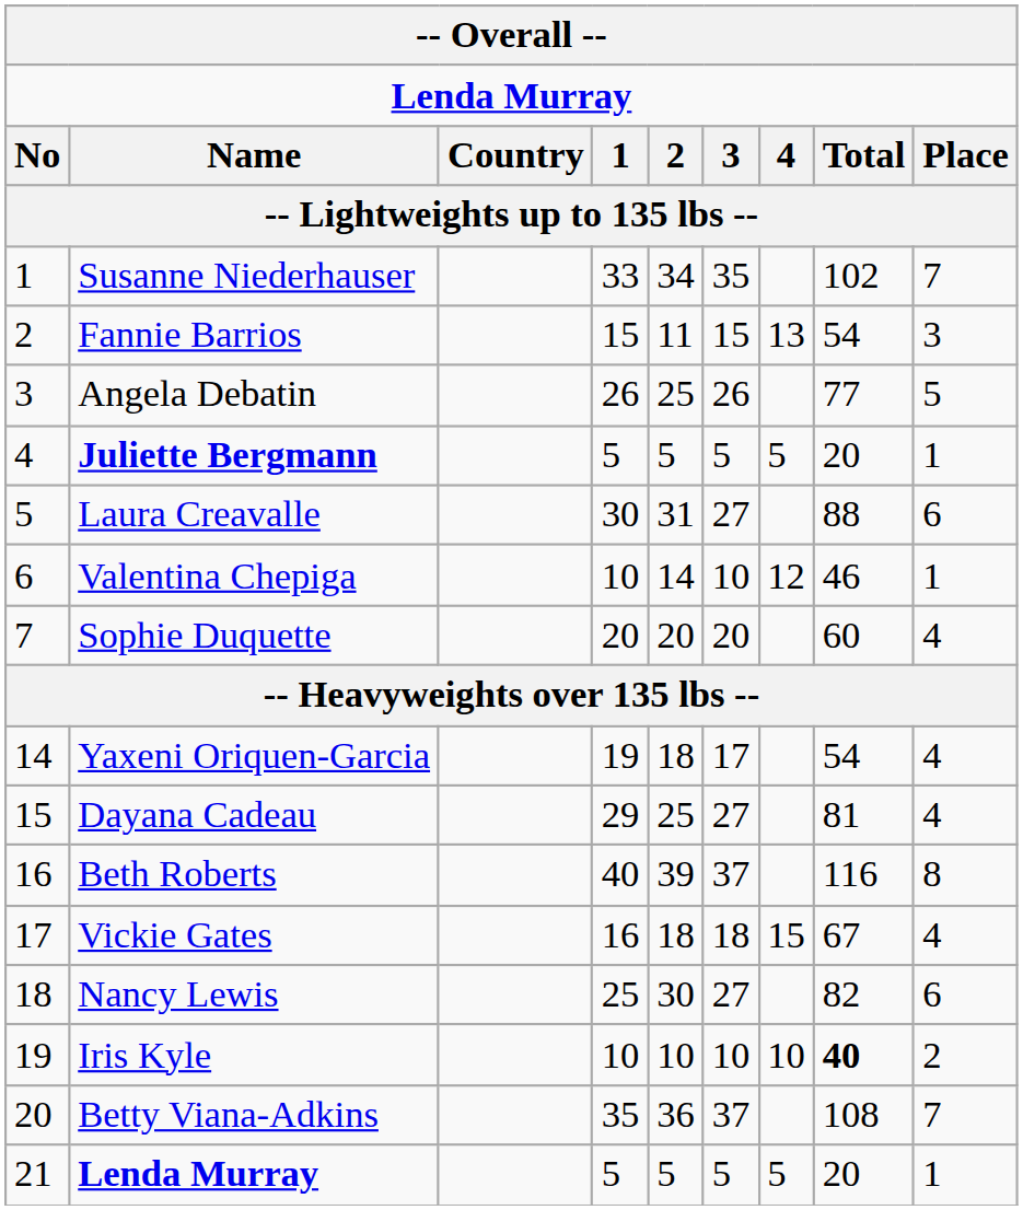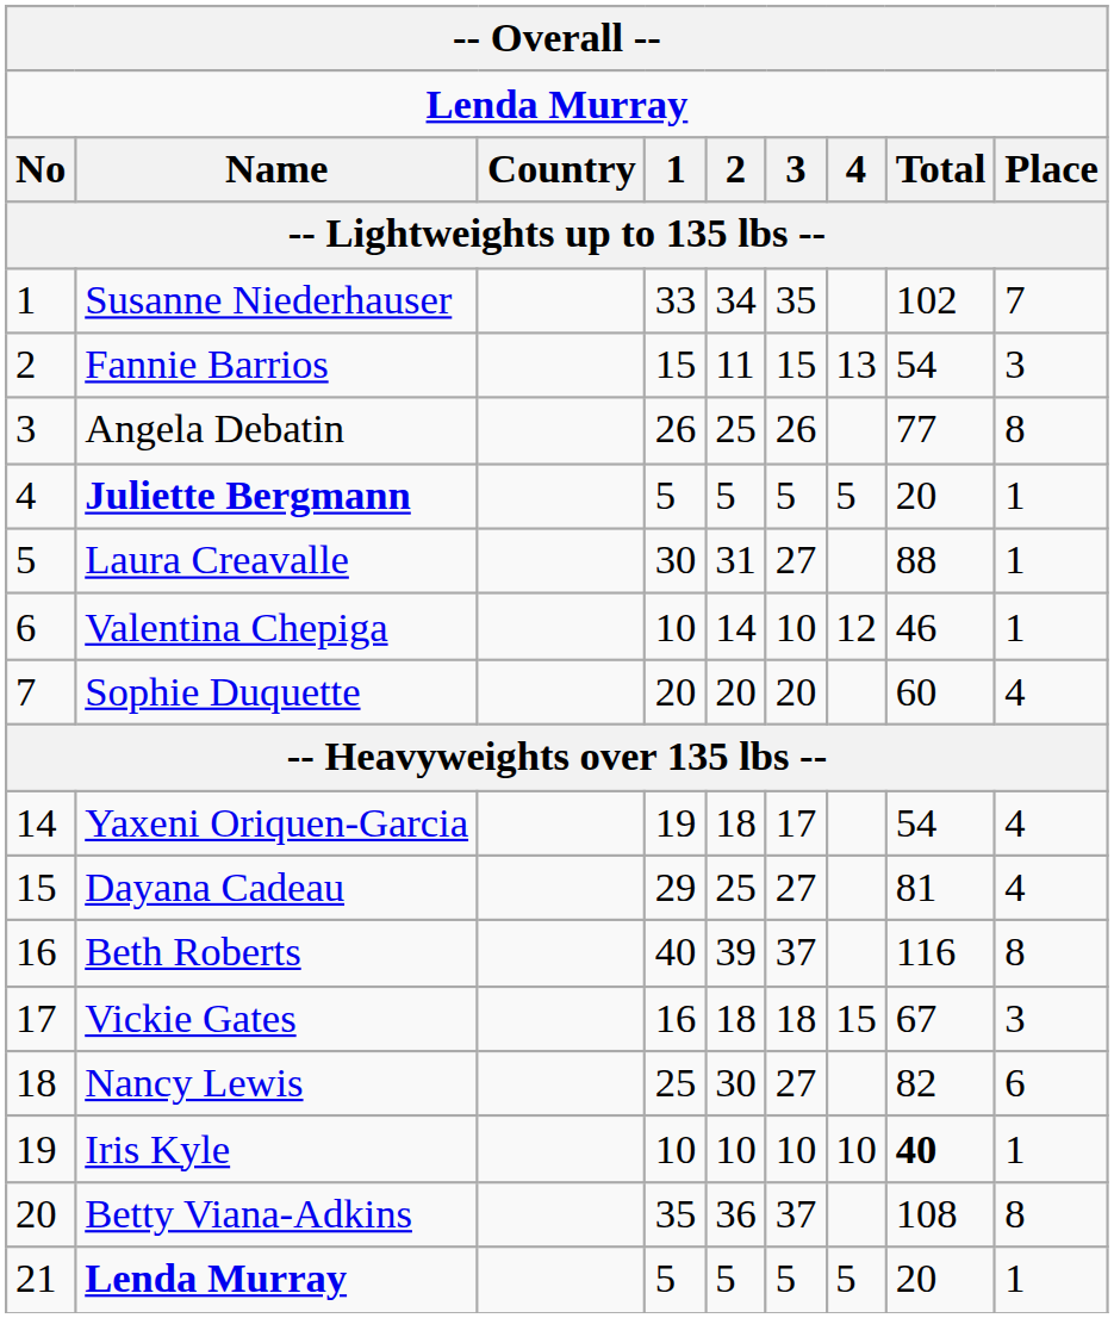 <table class="wikitable">
 <tr>
 <th rowspan=1 colspan=9 align="center">-- Overall --</th>
 </tr>
 <tr>
 <td rowspan=1 colspan=9 align="center"><strong><a href='#'>Lenda Murray</a></strong></td>
 </tr>
 <tr>
 <th>No</th>
 <th>Name</th>
 <th>Country</th>
 <th>1</th>
 <th>2</th>
 <th>3</th>
 <th>4</th>
 <th>Total</th>
 <th>Place</th>
 </tr>
 <tr>
 <th rowspan=1 colspan=9 align="center">-- Lightweights up to 135 lbs --</th>
 </tr>
 <tr>
 <td>1</td>
 <td><a href='#'>Susanne Niederhauser</a></td>
 <td></td>
 <td>33</td>
 <td>34</td>
 <td>35</td>
 <td></td>
 <td>102</td>
 <td>7</td>
 </tr>
 <tr>
 <td>2</td>
 <td><a href='#'>Fannie Barrios</a></td>
 <td></td>
 <td>15</td>
 <td>11</td>
 <td>15</td>
 <td>13</td>
 <td>54</td>
 <td>3</td>
 </tr>
 <tr>
 <td>3</td>
 <td>Angela Debatin</td>
 <td></td>
 <td>26</td>
 <td>25</td>
 <td>26</td>
 <td></td>
 <td>77</td>
-<td>5</td>
+<td>8</td>
 </tr>
 <tr>
 <td>4</td>
 <td><strong><a href='#'>Juliette Bergmann</a></strong></td>
 <td></td>
 <td>5</td>
 <td>5</td>
 <td>5</td>
 <td>5</td>
 <td>20</td>
 <td>1</td>
 </tr>
 <tr>
 <td>5</td>
 <td><a href='#'>Laura Creavalle</a></td>
 <td></td>
 <td>30</td>
 <td>31</td>
 <td>27</td>
 <td></td>
 <td>88</td>
-<td>6</td>
+<td>1</td>
 </tr>
 <tr>
 <td>6</td>
 <td><a href='#'>Valentina Chepiga</a></td>
 <td></td>
 <td>10</td>
 <td>14</td>
 <td>10</td>
 <td>12</td>
 <td>46</td>
 <td>1</td>
 </tr>
 <tr>
 <td>7</td>
 <td><a href='#'>Sophie Duquette</a></td>
 <td></td>
 <td>20</td>
 <td>20</td>
 <td>20</td>
 <td></td>
 <td>60</td>
 <td>4</td>
 </tr>
 <tr>
 <th rowspan=1 colspan=9 align="center">-- Heavyweights over 135 lbs --</th>
 </tr>
 <tr>
 <td>14</td>
 <td><a href='#'>Yaxeni Oriquen-Garcia</a></td>
 <td></td>
 <td>19</td>
 <td>18</td>
 <td>17</td>
 <td></td>
 <td>54</td>
 <td>4</td>
 </tr>
 <tr>
 <td>15</td>
 <td><a href='#'>Dayana Cadeau</a></td>
 <td></td>
 <td>29</td>
 <td>25</td>
 <td>27</td>
 <td></td>
 <td>81</td>
 <td>4</td>
 </tr>
 <tr>
 <td>16</td>
 <td><a href='#'>Beth Roberts</a></td>
 <td></td>
 <td>40</td>
 <td>39</td>
 <td>37</td>
 <td></td>
 <td>116</td>
 <td>8</td>
 </tr>
 <tr>
 <td>17</td>
 <td><a href='#'>Vickie Gates</a></td>
 <td></td>
 <td>16</td>
 <td>18</td>
 <td>18</td>
 <td>15</td>
 <td>67</td>
-<td>4</td>
+<td>3</td>
 </tr>
 <tr>
 <td>18</td>
 <td><a href='#'>Nancy Lewis</a></td>
 <td></td>
 <td>25</td>
 <td>30</td>
 <td>27</td>
 <td></td>
 <td>82</td>
 <td>6</td>
 </tr>
 <tr>
 <td>19</td>
 <td><a href='#'>Iris Kyle</a></td>
 <td></td>
 <td>10</td>
 <td>10</td>
 <td>10</td>
 <td>10</td>
 <td><strong>40</strong></td>
-<td>2</td>
+<td>1</td>
 </tr>
 <tr>
 <td>20</td>
 <td><a href='#'>Betty Viana-Adkins</a></td>
 <td></td>
 <td>35</td>
 <td>36</td>
 <td>37</td>
 <td></td>
 <td>108</td>
-<td>7</td>
+<td>8</td>
 </tr>
 <tr>
 <td>21</td>
 <td><strong><a href='#'>Lenda Murray</a></strong></td>
 <td></td>
 <td>5</td>
 <td>5</td>
 <td>5</td>
 <td>5</td>
 <td>20</td>
 <td>1</td>
 </tr>
 <tr>
 </tr>
 </table>
